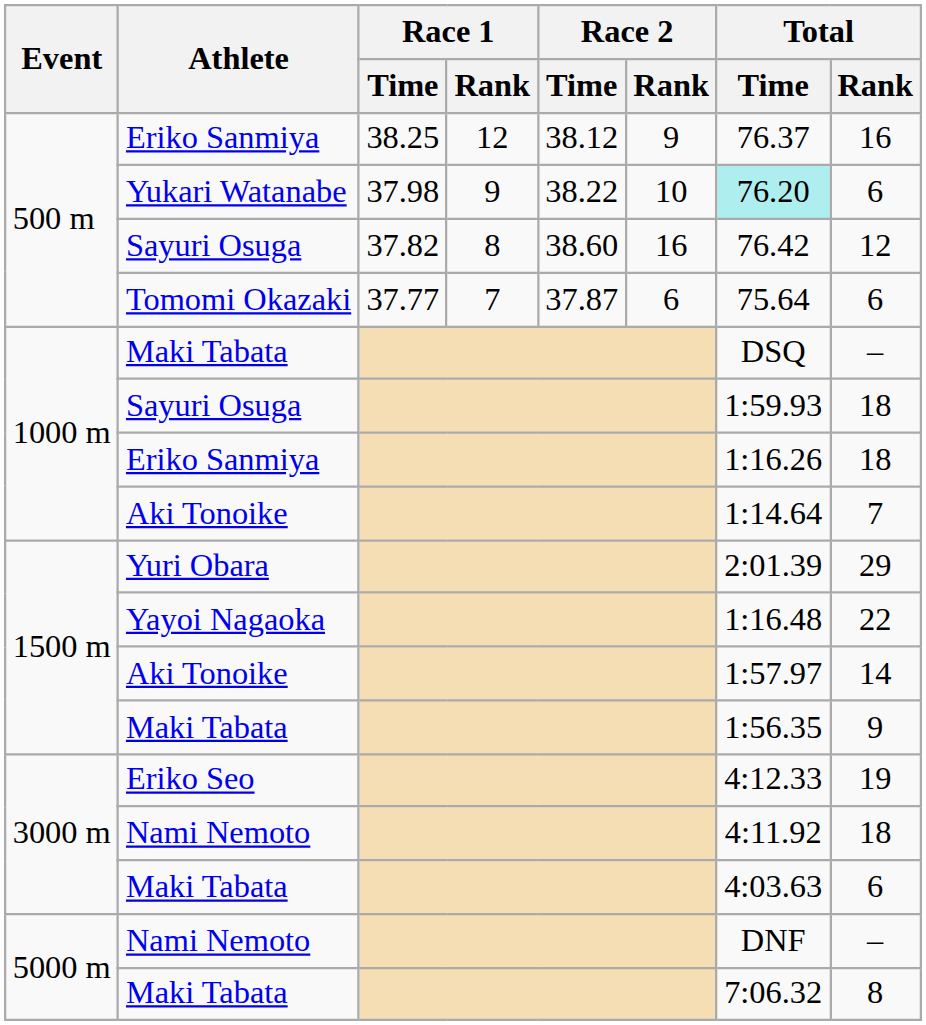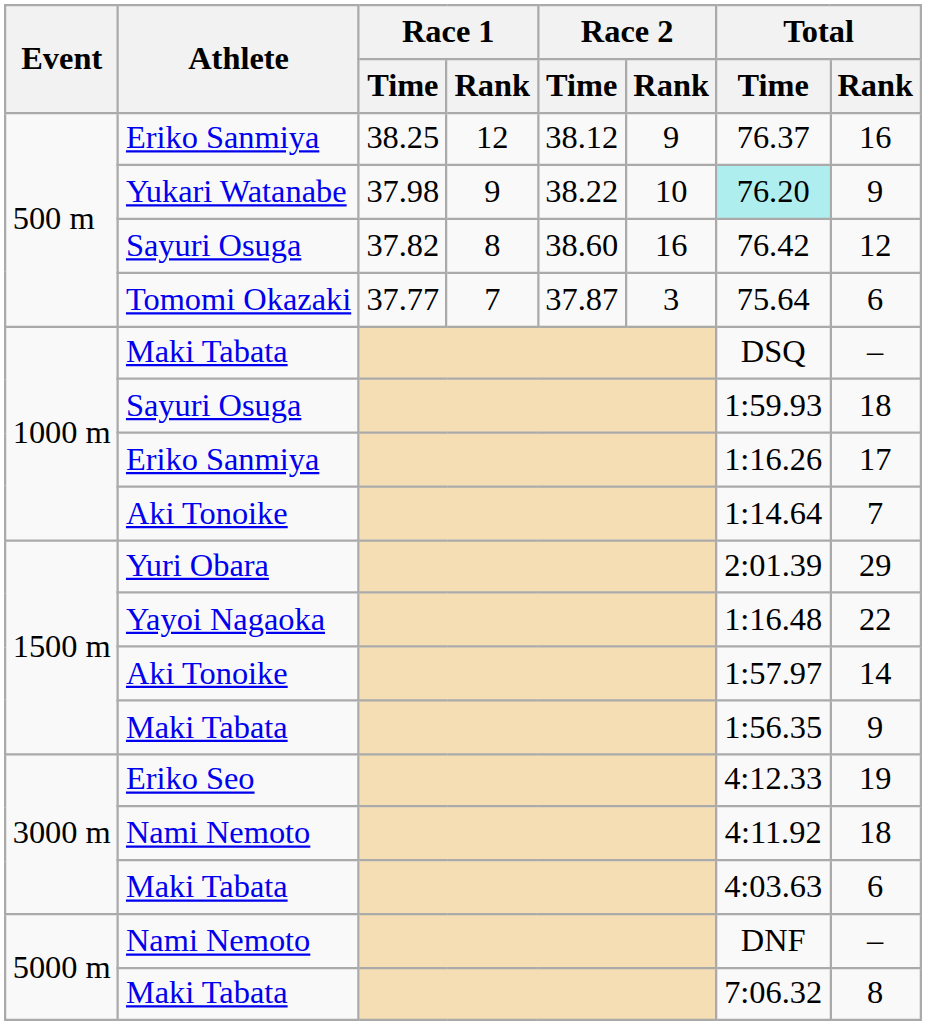 <table class="wikitable" border="1" style="font-size:90%">
 <tr>
 <th rowspan=2>Event</th>
 <th rowspan=2>Athlete</th>
 <th colspan=2>Race 1</th>
 <th colspan=2>Race 2</th>
 <th colspan=2>Total</th>
 </tr>
 <tr>
 <th>Time</th>
 <th>Rank</th>
 <th>Time</th>
 <th>Rank</th>
 <th>Time</th>
 <th>Rank</th>
 </tr>
 <tr>
 <td rowspan=4>500 m</td>
 <td><a href='#'>Eriko Sanmiya</a></td>
 <td align=center>38.25</td>
 <td align=center>12</td>
 <td align=center>38.12</td>
 <td align=center>9</td>
 <td align=center>76.37</td>
 <td align=center>16</td>
 </tr>
 <tr>
 <td><a href='#'>Yukari Watanabe</a></td>
 <td align=center>37.98</td>
 <td align=center>9</td>
 <td align=center>38.22</td>
 <td align=center>10</td>
 <td align=center style="background: paleturquoise;">76.20</td>
-<td align=center>6</td>
+<td align=center>9</td>
 </tr>
 <tr>
 <td><a href='#'>Sayuri Osuga</a></td>
 <td align=center>37.82</td>
 <td align=center>8</td>
 <td align=center>38.60</td>
 <td align=center>16</td>
 <td align=center>76.42</td>
 <td align=center>12</td>
 </tr>
 <tr>
 <td><a href='#'>Tomomi Okazaki</a></td>
 <td align=center>37.77</td>
 <td align=center>7</td>
 <td align=center>37.87</td>
-<td align=center>6</td>
+<td align=center>3</td>
 <td align=center>75.64</td>
 <td align=center>6</td>
 </tr>
 <tr>
 <td rowspan=4>1000 m</td>
 <td><a href='#'>Maki Tabata</a></td>
 <td colspan="4" bgcolor="wheat"></td>
 <td align=center>DSQ</td>
 <td align=center>–</td>
 </tr>
 <tr>
 <td><a href='#'>Sayuri Osuga</a></td>
 <td colspan="4" bgcolor="wheat"></td>
 <td align=center>1:59.93</td>
 <td align=center>18</td>
 </tr>
 <tr>
 <td><a href='#'>Eriko Sanmiya</a></td>
 <td colspan="4" bgcolor="wheat"></td>
 <td align=center>1:16.26</td>
-<td align=center>18</td>
+<td align=center>17</td>
 </tr>
 <tr>
 <td><a href='#'>Aki Tonoike</a></td>
 <td colspan="4" bgcolor="wheat"></td>
 <td align=center>1:14.64</td>
 <td align=center>7</td>
 </tr>
 <tr>
 <td rowspan=4>1500 m</td>
 <td><a href='#'>Yuri Obara</a></td>
 <td colspan="4" bgcolor="wheat"></td>
 <td align=center>2:01.39</td>
 <td align=center>29</td>
 </tr>
 <tr>
 <td><a href='#'>Yayoi Nagaoka</a></td>
 <td colspan="4" bgcolor="wheat"></td>
 <td align=center>1:16.48</td>
 <td align=center>22</td>
 </tr>
 <tr>
 <td><a href='#'>Aki Tonoike</a></td>
 <td colspan="4" bgcolor="wheat"></td>
 <td align=center>1:57.97</td>
 <td align=center>14</td>
 </tr>
 <tr>
 <td><a href='#'>Maki Tabata</a></td>
 <td colspan="4" bgcolor="wheat"></td>
 <td align=center>1:56.35</td>
 <td align=center>9</td>
 </tr>
 <tr>
 <td rowspan=3>3000 m</td>
 <td><a href='#'>Eriko Seo</a></td>
 <td colspan="4" bgcolor="wheat"></td>
 <td align=center>4:12.33</td>
 <td align=center>19</td>
 </tr>
 <tr>
 <td><a href='#'>Nami Nemoto</a></td>
 <td colspan="4" bgcolor="wheat"></td>
 <td align=center>4:11.92</td>
 <td align=center>18</td>
 </tr>
 <tr>
 <td><a href='#'>Maki Tabata</a></td>
 <td colspan="4" bgcolor="wheat"></td>
 <td align=center>4:03.63</td>
 <td align=center>6</td>
 </tr>
 <tr>
 <td rowspan=2>5000 m</td>
 <td><a href='#'>Nami Nemoto</a></td>
 <td colspan="4" bgcolor="wheat"></td>
 <td align=center>DNF</td>
 <td align=center>–</td>
 </tr>
 <tr>
 <td><a href='#'>Maki Tabata</a></td>
 <td colspan="4" bgcolor="wheat"></td>
 <td align=center>7:06.32</td>
 <td align=center>8</td>
 </tr>
 </table>
